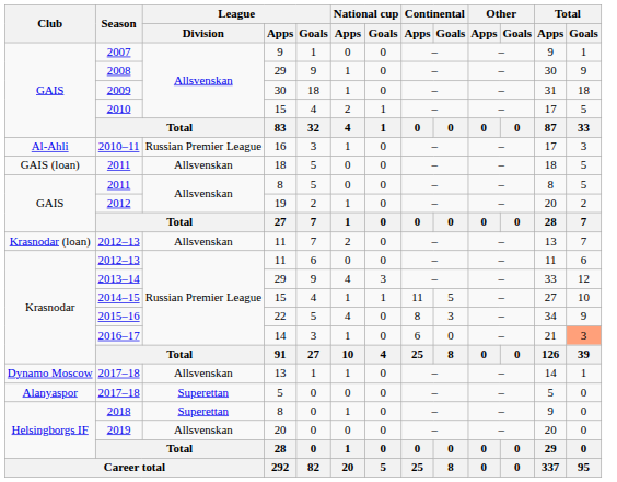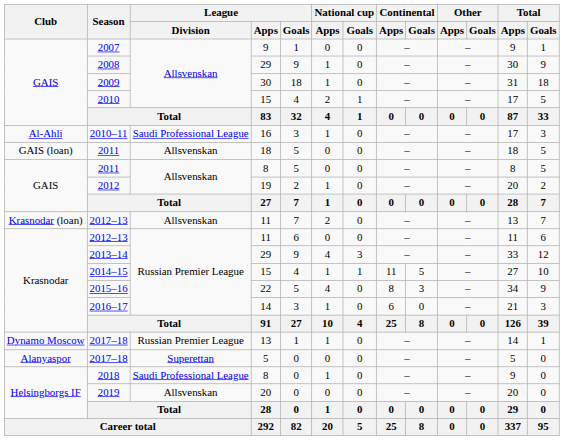 <table class="wikitable" style="text-align:center">
 <tr>
 <th rowspan="2">Club</th>
 <th rowspan="2">Season</th>
 <th colspan="3">League</th>
 <th colspan="2">National cup</th>
 <th colspan="2">Continental</th>
 <th colspan="2">Other</th>
 <th colspan="2">Total</th>
 </tr>
 <tr>
 <th>Division</th>
 <th>Apps</th>
 <th>Goals</th>
 <th>Apps</th>
 <th>Goals</th>
 <th>Apps</th>
 <th>Goals</th>
 <th>Apps</th>
 <th>Goals</th>
 <th>Apps</th>
 <th>Goals</th>
 </tr>
 <tr>
 <td rowspan="5"><a href='#'>GAIS</a></td>
 <td><a href='#'>2007</a></td>
 <td rowspan="4"><a href='#'>Allsvenskan</a></td>
 <td>9</td>
 <td>1</td>
 <td>0</td>
 <td>0</td>
 <td colspan="2">–</td>
 <td colspan="2">–</td>
 <td>9</td>
 <td>1</td>
 </tr>
 <tr>
 <td><a href='#'>2008</a></td>
 <td>29</td>
 <td>9</td>
 <td>1</td>
 <td>0</td>
 <td colspan="2">–</td>
 <td colspan="2">–</td>
 <td>30</td>
 <td>9</td>
 </tr>
 <tr>
 <td><a href='#'>2009</a></td>
 <td>30</td>
 <td>18</td>
 <td>1</td>
 <td>0</td>
 <td colspan="2">–</td>
 <td colspan="2">–</td>
 <td>31</td>
 <td>18</td>
 </tr>
 <tr>
 <td><a href='#'>2010</a></td>
 <td>15</td>
 <td>4</td>
 <td>2</td>
 <td>1</td>
 <td colspan="2">–</td>
 <td colspan="2">–</td>
 <td>17</td>
 <td>5</td>
 </tr>
 <tr>
 <th colspan="2">Total</th>
 <th>83</th>
 <th>32</th>
 <th>4</th>
 <th>1</th>
 <th>0</th>
 <th>0</th>
 <th>0</th>
 <th>0</th>
 <th>87</th>
 <th>33</th>
 </tr>
 <tr>
 <td><a href='#'>Al-Ahli</a></td>
 <td><a href='#'>2010–11</a></td>
-<td>Russian Premier League</td>
+<td><a href='#'>Saudi Professional League</a></td>
 <td>16</td>
 <td>3</td>
 <td>1</td>
 <td>0</td>
 <td colspan="2">–</td>
 <td colspan="2">–</td>
 <td>17</td>
 <td>3</td>
 </tr>
 <tr>
 <td>GAIS (loan)</td>
 <td><a href='#'>2011</a></td>
 <td>Allsvenskan</td>
 <td>18</td>
 <td>5</td>
 <td>0</td>
 <td>0</td>
 <td colspan="2">–</td>
 <td colspan="2">–</td>
 <td>18</td>
 <td>5</td>
 </tr>
 <tr>
 <td rowspan="3">GAIS</td>
 <td><a href='#'>2011</a></td>
 <td rowspan="2">Allsvenskan</td>
 <td>8</td>
 <td>5</td>
 <td>0</td>
 <td>0</td>
 <td colspan="2">–</td>
 <td colspan="2">–</td>
 <td>8</td>
 <td>5</td>
 </tr>
 <tr>
 <td><a href='#'>2012</a></td>
 <td>19</td>
 <td>2</td>
 <td>1</td>
 <td>0</td>
 <td colspan="2">–</td>
 <td colspan="2">–</td>
 <td>20</td>
 <td>2</td>
 </tr>
 <tr>
 <th colspan="2">Total</th>
 <th>27</th>
 <th>7</th>
 <th>1</th>
 <th>0</th>
 <th>0</th>
 <th>0</th>
 <th>0</th>
 <th>0</th>
 <th>28</th>
 <th>7</th>
 </tr>
 <tr>
 <td><a href='#'>Krasnodar</a> (loan)</td>
 <td><a href='#'>2012–13</a></td>
 <td>Allsvenskan</td>
 <td>11</td>
 <td>7</td>
 <td>2</td>
 <td>0</td>
 <td colspan="2">–</td>
 <td colspan="2">–</td>
 <td>13</td>
 <td>7</td>
 </tr>
 <tr>
 <td rowspan="6">Krasnodar</td>
 <td><a href='#'>2012–13</a></td>
 <td rowspan="5">Russian Premier League</td>
 <td>11</td>
 <td>6</td>
 <td>0</td>
 <td>0</td>
 <td colspan="2">–</td>
 <td colspan="2">–</td>
 <td>11</td>
 <td>6</td>
 </tr>
 <tr>
 <td><a href='#'>2013–14</a></td>
 <td>29</td>
 <td>9</td>
 <td>4</td>
 <td>3</td>
 <td colspan="2">–</td>
 <td colspan="2">–</td>
 <td>33</td>
 <td>12</td>
 </tr>
 <tr>
 <td><a href='#'>2014–15</a></td>
 <td>15</td>
 <td>4</td>
 <td>1</td>
 <td>1</td>
 <td>11</td>
 <td>5</td>
 <td colspan="2">–</td>
 <td>27</td>
 <td>10</td>
 </tr>
 <tr>
 <td><a href='#'>2015–16</a></td>
 <td>22</td>
 <td>5</td>
 <td>4</td>
 <td>0</td>
 <td>8</td>
 <td>3</td>
 <td colspan="2">–</td>
 <td>34</td>
 <td>9</td>
 </tr>
 <tr>
 <td><a href='#'>2016–17</a></td>
 <td>14</td>
 <td>3</td>
 <td>1</td>
 <td>0</td>
 <td>6</td>
 <td>0</td>
 <td colspan="2">–</td>
 <td>21</td>
-<td style="background: lightsalmon;">3</td>
+<td>3</td>
 </tr>
 <tr>
 <th colspan="2">Total</th>
 <th>91</th>
 <th>27</th>
 <th>10</th>
 <th>4</th>
 <th>25</th>
 <th>8</th>
 <th>0</th>
 <th>0</th>
 <th>126</th>
 <th>39</th>
 </tr>
 <tr>
 <td><a href='#'>Dynamo Moscow</a></td>
 <td><a href='#'>2017–18</a></td>
-<td>Allsvenskan</td>
+<td>Russian Premier League</td>
 <td>13</td>
 <td>1</td>
 <td>1</td>
 <td>0</td>
 <td colspan="2">–</td>
 <td colspan="2">–</td>
 <td>14</td>
 <td>1</td>
 </tr>
 <tr>
 <td><a href='#'>Alanyaspor</a></td>
 <td><a href='#'>2017–18</a></td>
 <td><a href='#'>Superettan</a></td>
 <td>5</td>
 <td>0</td>
 <td>0</td>
 <td>0</td>
 <td colspan="2">–</td>
 <td colspan="2">–</td>
 <td>5</td>
 <td>0</td>
 </tr>
 <tr>
 <td rowspan="3"><a href='#'>Helsingborgs IF</a></td>
 <td><a href='#'>2018</a></td>
-<td><a href='#'>Superettan</a></td>
+<td><a href='#'>Saudi Professional League</a></td>
 <td>8</td>
 <td>0</td>
 <td>1</td>
 <td>0</td>
 <td colspan="2">–</td>
 <td colspan="2">–</td>
 <td>9</td>
 <td>0</td>
 </tr>
 <tr>
 <td><a href='#'>2019</a></td>
 <td>Allsvenskan</td>
 <td>20</td>
 <td>0</td>
 <td>0</td>
 <td>0</td>
 <td colspan="2">–</td>
 <td colspan="2">–</td>
 <td>20</td>
 <td>0</td>
 </tr>
 <tr>
 <th colspan="2">Total</th>
 <th>28</th>
 <th>0</th>
 <th>1</th>
 <th>0</th>
 <th>0</th>
 <th>0</th>
 <th>0</th>
 <th>0</th>
 <th>29</th>
 <th>0</th>
 </tr>
 <tr>
 <th colspan="3">Career total</th>
 <th>292</th>
 <th>82</th>
 <th>20</th>
 <th>5</th>
 <th>25</th>
 <th>8</th>
 <th>0</th>
 <th>0</th>
 <th>337</th>
 <th>95</th>
 </tr>
 </table>
